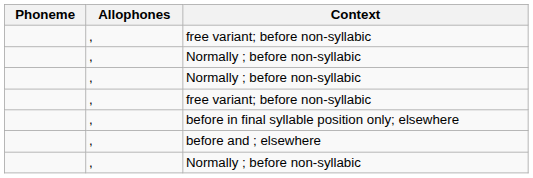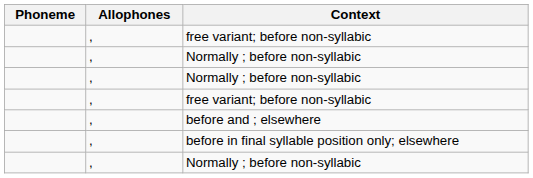 <table class="wikitable" style="width: 50%">
 <tr>
 <th>Phoneme</th>
 <th>Allophones</th>
 <th>Context</th>
 </tr>
 <tr>
 <td></td>
 <td>, </td>
 <td>free variant;  before non-syllabic </td>
 </tr>
 <tr>
 <td></td>
 <td>, </td>
 <td>Normally ;  before non-syllabic </td>
 </tr>
 <tr>
 <td></td>
 <td>, </td>
 <td>Normally ;  before non-syllabic </td>
 </tr>
 <tr>
 <td></td>
 <td>, </td>
 <td>free variant;  before non-syllabic </td>
 </tr>
 <tr>
 <td></td>
 <td>, </td>
-<td> before  in final syllable position only;  elsewhere</td>
+<td> before  and ;  elsewhere</td>
 </tr>
 <tr>
 <td></td>
 <td>, </td>
-<td> before  and ;  elsewhere</td>
+<td> before  in final syllable position only;  elsewhere</td>
 </tr>
 <tr>
 <td></td>
 <td>, </td>
 <td>Normally ;  before non-syllabic </td>
 </tr>
 </table>
